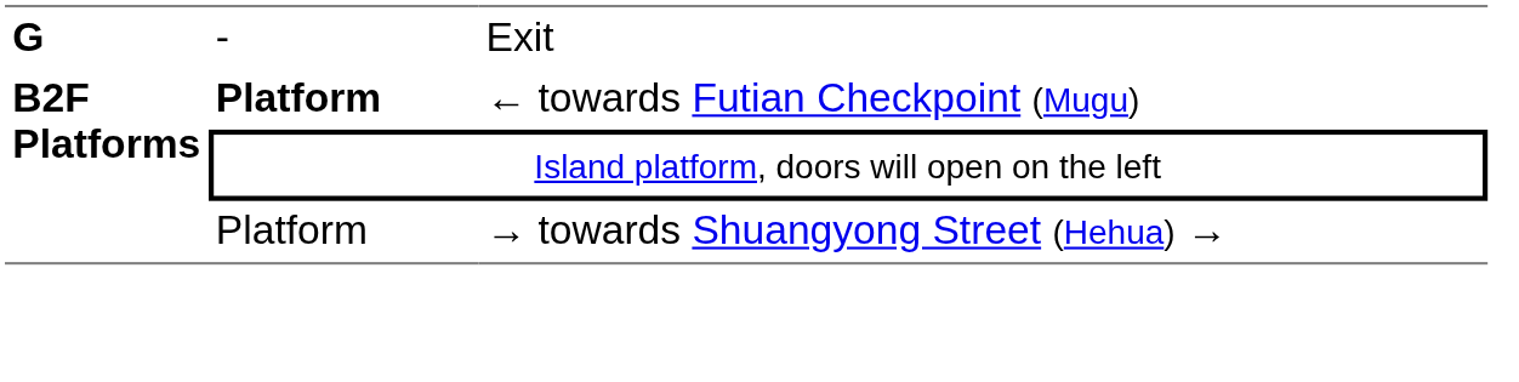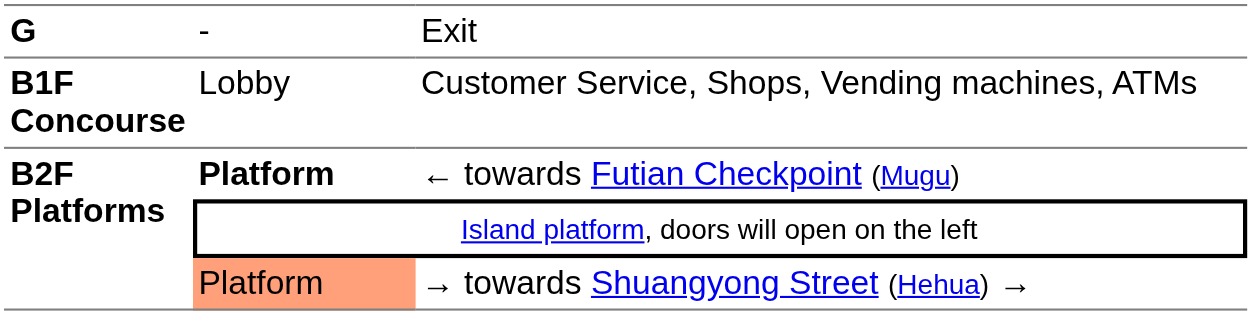 <table table border=0 cellspacing=0 cellpadding=3>
 <tr>
 <td style="border-top:solid 1px gray;" width=50 valign=top><strong>G</strong></td>
 <td style="border-top:solid 1px gray;" width=100 valign=top>-</td>
 <td style="border-top:solid 1px gray;" width=390 valign=top>Exit</td>
+</tr>
+<tr>
+<td style="border-bottom:solid 1px gray; border-top:solid 1px gray;" valign=top width=50><strong>B1F<br>Concourse</strong></td>
+<td style="border-bottom:solid 1px gray; border-top:solid 1px gray;" valign=top width=100>Lobby</td>
+<td style="border-bottom:solid 1px gray; border-top:solid 1px gray;" valign=top width=390>Customer Service, Shops, Vending machines, ATMs</td>
 </tr>
 <tr>
 <td style="border-bottom:solid 1px gray;" rowspan=4 valign=top><strong>B2F<br>Platforms</strong></td>
 <td><strong>Platform</strong></td>
 <td>←  towards <a href='#'>Futian Checkpoint</a> <small>(<a href='#'>Mugu</a>)</small></td>
 </tr>
 <tr>
 <td style="border-right:solid 2px black;border-left:solid 2px black;border-top:solid 2px black;border-bottom:solid 2px black;text-align:center;" colspan=2><small><a href='#'>Island platform</a>, doors will open on the left</small></td>
 </tr>
 <tr>
-<td style="border-bottom:solid 1px gray;">Platform</td>
+<td style="background: lightsalmon; border-bottom:solid 1px gray;">Platform</td>
 <td style="border-bottom:solid 1px gray;"><span>→</span>  towards <a href='#'>Shuangyong Street</a> <small>(<a href='#'>Hehua</a>)</small> →</td>
 </tr>
 </table>
